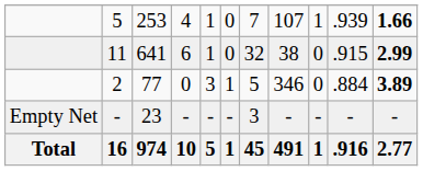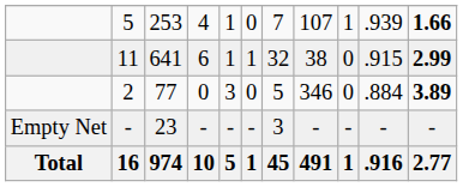 <table class="wikitable sortable" ">
 <tr align="center">
 </tr>
 <tr align="center" bgcolor="">
 <td></td>
 <td>5</td>
 <td>253</td>
 <td>4</td>
 <td>1</td>
 <td>0</td>
 <td>7</td>
 <td>107</td>
 <td>1</td>
 <td>.939</td>
 <td><strong>1.66</strong></td>
 </tr>
 <tr align="center" bgcolor="f0f0f0">
 <td></td>
 <td>11</td>
 <td>641</td>
 <td>6</td>
 <td>1</td>
-<td>0</td>
+<td>1</td>
 <td>32</td>
 <td>38</td>
 <td>0</td>
 <td>.915</td>
 <td><strong>2.99</strong></td>
 </tr>
 <tr align="center" bgcolor="">
 <td></td>
 <td>2</td>
 <td>77</td>
 <td>0</td>
 <td>3</td>
-<td>1</td>
+<td>0</td>
 <td>5</td>
 <td>346</td>
 <td>0</td>
 <td>.884</td>
 <td><strong>3.89</strong></td>
 </tr>
 <tr align="center" bgcolor="f0f0f0">
 <td>Empty Net</td>
 <td>-</td>
 <td>23</td>
 <td>-</td>
 <td>-</td>
 <td>-</td>
 <td>3</td>
 <td>-</td>
 <td>-</td>
 <td>-</td>
 <td>-</td>
 </tr>
 <tr>
 <th>Total</th>
 <th>16</th>
 <th>974</th>
 <th>10</th>
 <th>5</th>
 <th>1</th>
 <th>45</th>
 <th>491</th>
 <th>1</th>
 <th>.916</th>
 <th>2.77</th>
 </tr>
 </table>
